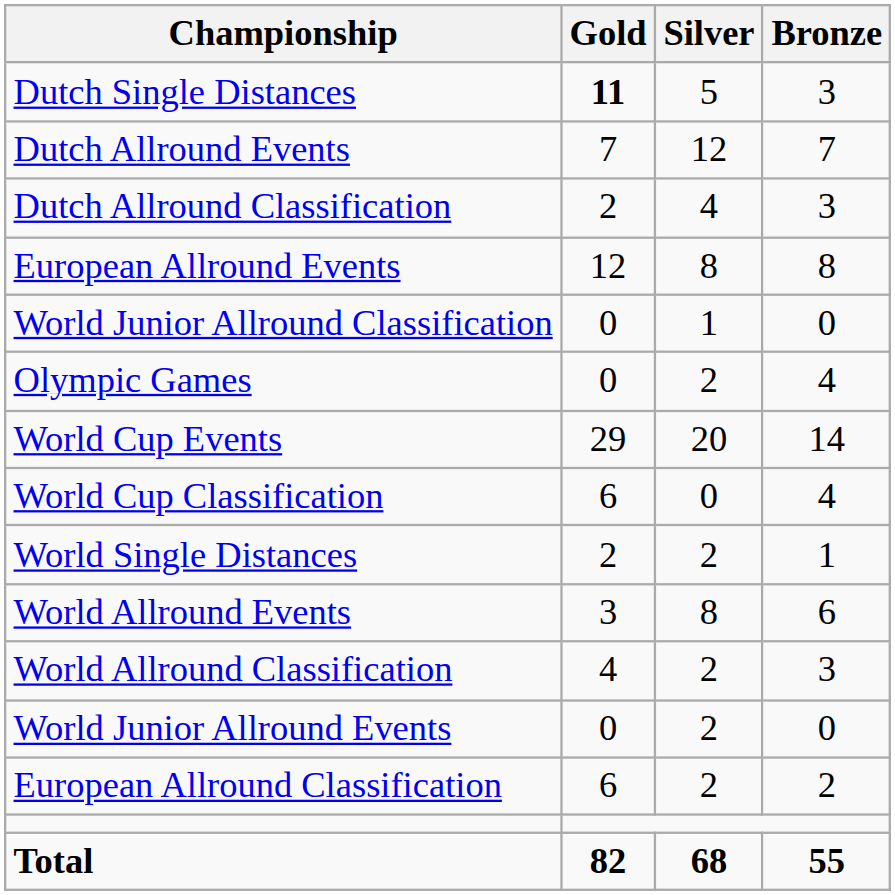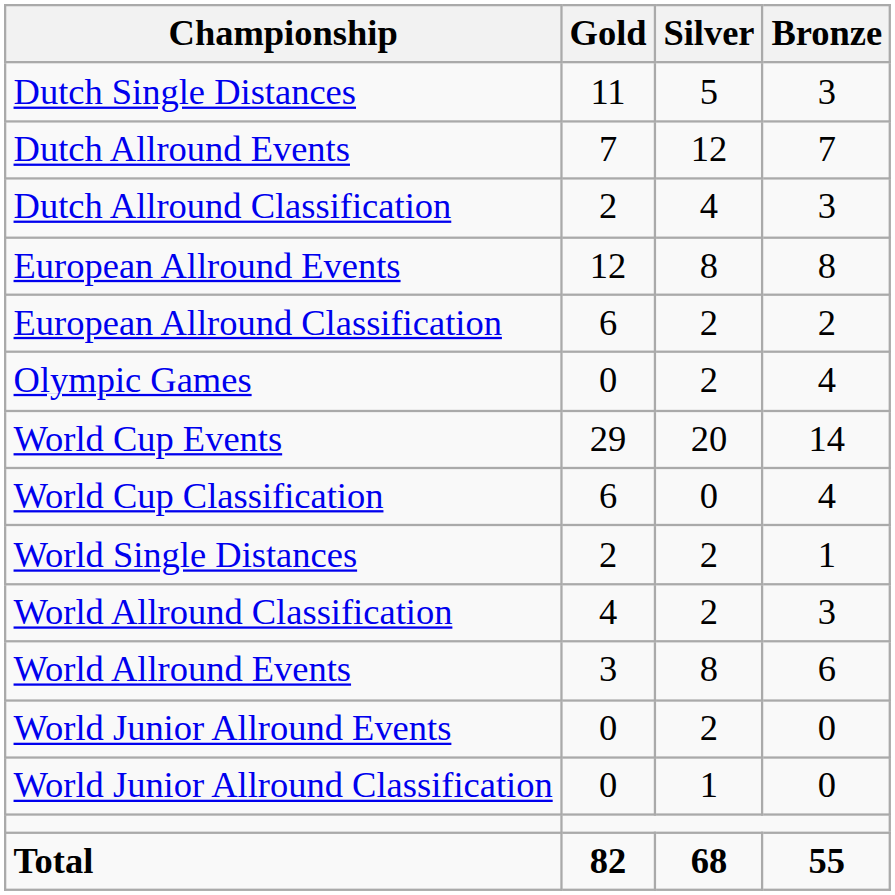 <table class="wikitable">
 <tr>
 <th>Championship</th>
 <th>Gold <br> </th>
 <th>Silver <br> </th>
 <th>Bronze <br> </th>
 </tr>
 <tr>
 <td><a href='#'>Dutch Single Distances</a></td>
-<td style="text-align:center"><strong>11</strong></td>
+<td style="text-align:center">11</td>
 <td style="text-align:center">5</td>
 <td style="text-align:center">3</td>
 </tr>
 <tr>
 <td><a href='#'>Dutch Allround Events</a></td>
 <td style="text-align:center">7</td>
 <td style="text-align:center">12</td>
 <td style="text-align:center">7</td>
 </tr>
 <tr>
 <td><a href='#'>Dutch Allround Classification</a></td>
 <td style="text-align:center">2</td>
 <td style="text-align:center">4</td>
 <td style="text-align:center">3</td>
 </tr>
 <tr>
 <td><a href='#'>European Allround Events</a></td>
 <td style="text-align:center">12</td>
 <td style="text-align:center">8</td>
 <td style="text-align:center">8</td>
 </tr>
 <tr>
-<td><a href='#'>World Junior Allround Classification</a></td>
-<td style="text-align:center">0</td>
-<td style="text-align:center">1</td>
-<td style="text-align:center">0</td>
+<td><a href='#'>European Allround Classification</a></td>
+<td style="text-align:center">6</td>
+<td style="text-align:center">2</td>
+<td style="text-align:center">2</td>
 </tr>
 <tr>
 <td><a href='#'>Olympic Games</a></td>
 <td style="text-align:center">0</td>
 <td style="text-align:center">2</td>
 <td style="text-align:center">4</td>
 </tr>
 <tr>
 <td><a href='#'>World Cup Events</a></td>
 <td style="text-align:center">29</td>
 <td style="text-align:center">20</td>
 <td style="text-align:center">14</td>
 </tr>
 <tr>
 <td><a href='#'>World Cup Classification</a></td>
 <td style="text-align:center">6</td>
 <td style="text-align:center">0</td>
 <td style="text-align:center">4</td>
 </tr>
 <tr>
 <td><a href='#'>World Single Distances</a></td>
 <td style="text-align:center">2</td>
 <td style="text-align:center">2</td>
 <td style="text-align:center">1</td>
 </tr>
 <tr>
+<td><a href='#'>World Allround Classification</a></td>
+<td style="text-align:center">4</td>
+<td style="text-align:center">2</td>
+<td style="text-align:center">3</td>
+</tr>
+<tr>
 <td><a href='#'>World Allround Events</a></td>
 <td style="text-align:center">3</td>
 <td style="text-align:center">8</td>
 <td style="text-align:center">6</td>
-</tr>
-<tr>
-<td><a href='#'>World Allround Classification</a></td>
-<td style="text-align:center">4</td>
-<td style="text-align:center">2</td>
-<td style="text-align:center">3</td>
 </tr>
 <tr>
 <td><a href='#'>World Junior Allround Events</a></td>
 <td style="text-align:center">0</td>
 <td style="text-align:center">2</td>
 <td style="text-align:center">0</td>
 </tr>
 <tr>
-<td><a href='#'>European Allround Classification</a></td>
-<td style="text-align:center">6</td>
-<td style="text-align:center">2</td>
-<td style="text-align:center">2</td>
+<td><a href='#'>World Junior Allround Classification</a></td>
+<td style="text-align:center">0</td>
+<td style="text-align:center">1</td>
+<td style="text-align:center">0</td>
 </tr>
 <tr>
 <td></td>
 </tr>
 <tr>
 <td><strong>Total</strong></td>
 <td style="text-align:center"><strong>82</strong></td>
 <td style="text-align:center"><strong>68</strong></td>
 <td style="text-align:center"><strong>55</strong></td>
 </tr>
 </table>
